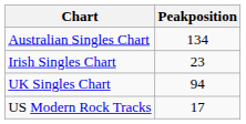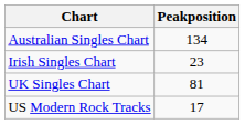 <table class="wikitable">
 <tr>
 <th>Chart</th>
 <th>Peakposition</th>
 </tr>
 <tr>
 <td><a href='#'>Australian Singles Chart</a></td>
 <td align="center">134</td>
 </tr>
 <tr>
 <td><a href='#'>Irish Singles Chart</a></td>
 <td align="center">23</td>
 </tr>
 <tr>
 <td><a href='#'>UK Singles Chart</a></td>
-<td align="center">94</td>
+<td align="center">81</td>
 </tr>
 <tr>
 <td>US <a href='#'>Modern Rock Tracks</a></td>
 <td align="center">17</td>
 </tr>
 </table>
